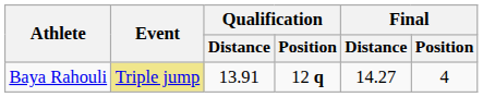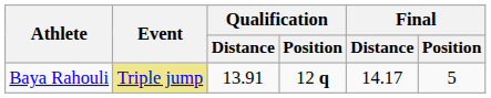 <table class=wikitable style="font-size:90%">
 <tr>
 <th rowspan="2">Athlete</th>
 <th rowspan="2">Event</th>
 <th colspan="2">Qualification</th>
 <th colspan="2">Final</th>
 </tr>
 <tr style="font-size:95%">
 <th>Distance</th>
 <th>Position</th>
 <th>Distance</th>
 <th>Position</th>
 </tr>
 <tr align=center>
 <td align=left><a href='#'>Baya Rahouli</a></td>
 <td align=left style="background: khaki;"><a href='#'>Triple jump</a></td>
 <td>13.91</td>
 <td>12 <strong>q</strong></td>
-<td>14.27</td>
-<td>4</td>
+<td>14.17</td>
+<td>5</td>
 </tr>
 </table>
